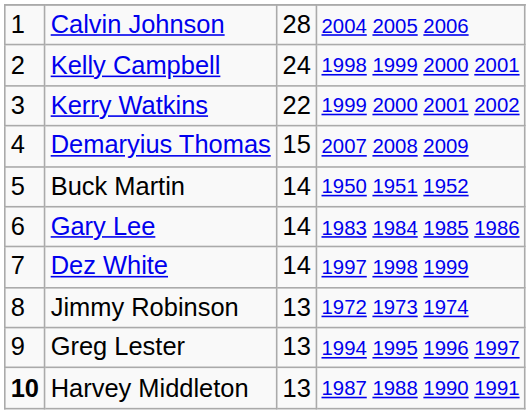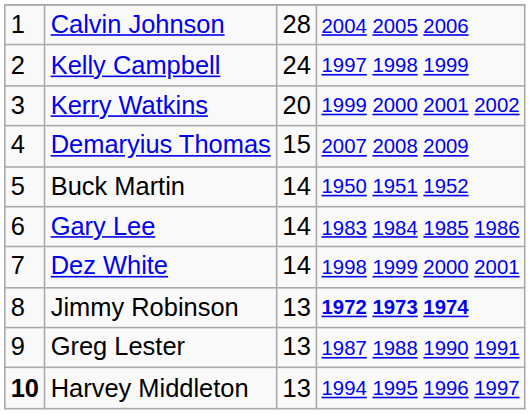 <table class="wikitable">
 <tr>
 </tr>
 <tr>
 <td>1</td>
 <td><a href='#'>Calvin Johnson</a></td>
 <td>28</td>
 <td style="font-size:80%;"><a href='#'>2004</a> <a href='#'>2005</a> <a href='#'>2006</a></td>
 </tr>
 <tr>
 <td>2</td>
 <td><a href='#'>Kelly Campbell</a></td>
 <td>24</td>
-<td style="font-size:80%;"><a href='#'>1998</a> <a href='#'>1999</a> <a href='#'>2000</a> <a href='#'>2001</a></td>
+<td style="font-size:80%;"><a href='#'>1997</a> <a href='#'>1998</a> <a href='#'>1999</a></td>
 </tr>
 <tr>
 <td>3</td>
 <td><a href='#'>Kerry Watkins</a></td>
-<td>22</td>
+<td>20</td>
 <td style="font-size:80%;"><a href='#'>1999</a> <a href='#'>2000</a> <a href='#'>2001</a> <a href='#'>2002</a></td>
 </tr>
 <tr>
 <td>4</td>
 <td><a href='#'>Demaryius Thomas</a></td>
 <td>15</td>
 <td style="font-size:80%;"><a href='#'>2007</a> <a href='#'>2008</a> <a href='#'>2009</a></td>
 </tr>
 <tr>
 <td>5</td>
 <td>Buck Martin</td>
 <td>14</td>
 <td style="font-size:80%;"><a href='#'>1950</a> <a href='#'>1951</a> <a href='#'>1952</a></td>
 </tr>
 <tr>
 <td>6</td>
 <td><a href='#'>Gary Lee</a></td>
 <td>14</td>
 <td style="font-size:80%;"><a href='#'>1983</a> <a href='#'>1984</a> <a href='#'>1985</a> <a href='#'>1986</a></td>
 </tr>
 <tr>
 <td>7</td>
 <td><a href='#'>Dez White</a></td>
 <td>14</td>
-<td style="font-size:80%;"><a href='#'>1997</a> <a href='#'>1998</a> <a href='#'>1999</a></td>
+<td style="font-size:80%;"><a href='#'>1998</a> <a href='#'>1999</a> <a href='#'>2000</a> <a href='#'>2001</a></td>
 </tr>
 <tr>
 <td>8</td>
 <td>Jimmy Robinson</td>
 <td>13</td>
-<td style="font-size:80%;"><a href='#'>1972</a> <a href='#'>1973</a> <a href='#'>1974</a></td>
+<td style="font-size:80%;"><strong><a href='#'>1972</a> <a href='#'>1973</a> <a href='#'>1974</a></strong></td>
 </tr>
 <tr>
 <td>9</td>
 <td>Greg Lester</td>
 <td>13</td>
-<td style="font-size:80%;"><a href='#'>1994</a> <a href='#'>1995</a> <a href='#'>1996</a> <a href='#'>1997</a></td>
+<td style="font-size:80%;"><a href='#'>1987</a> <a href='#'>1988</a> <a href='#'>1990</a> <a href='#'>1991</a></td>
 </tr>
 <tr>
 <td><strong>10</strong></td>
 <td>Harvey Middleton</td>
 <td>13</td>
-<td style="font-size:80%;"><a href='#'>1987</a> <a href='#'>1988</a> <a href='#'>1990</a> <a href='#'>1991</a></td>
+<td style="font-size:80%;"><a href='#'>1994</a> <a href='#'>1995</a> <a href='#'>1996</a> <a href='#'>1997</a></td>
 </tr>
 </table>
